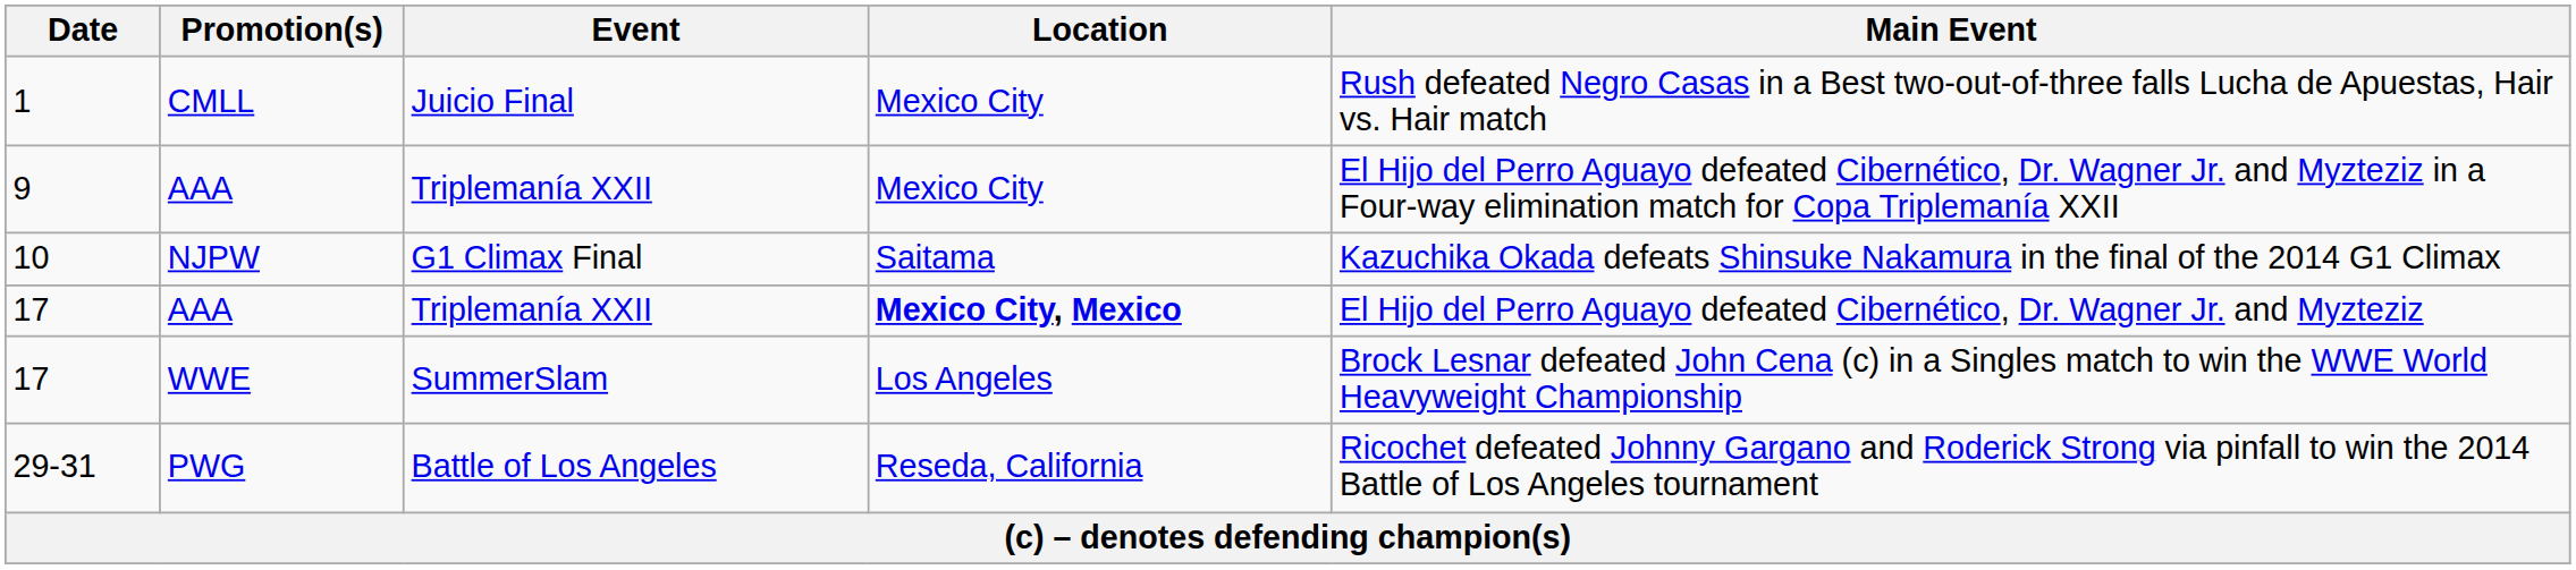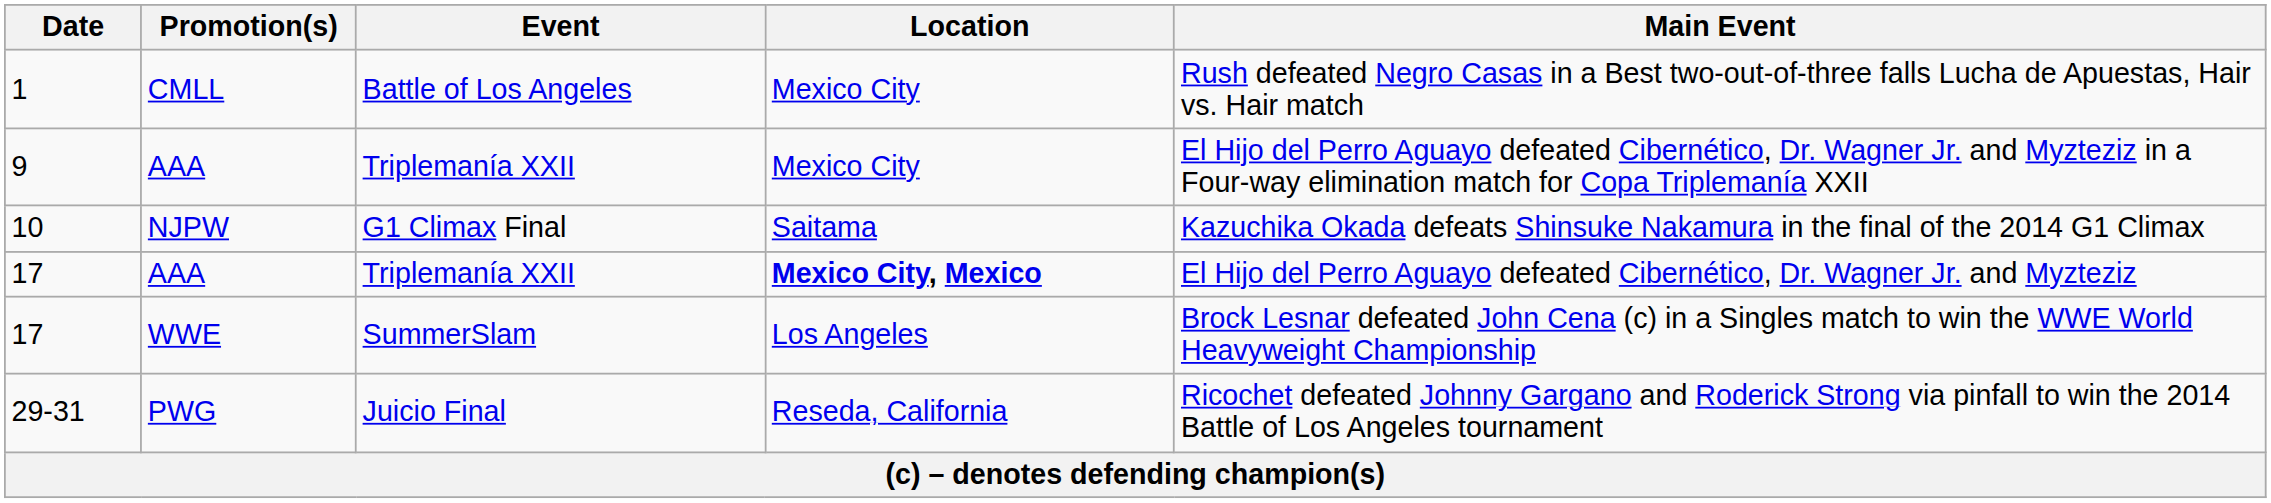 <table class="wikitable" style="width:100%;">
 <tr>
 <th width=5%>Date</th>
 <th width=5%>Promotion(s)</th>
 <th width=15%>Event</th>
 <th width=15%>Location</th>
 <th width=40%>Main Event</th>
 </tr>
 <tr>
 <td>1</td>
 <td><a href='#'>CMLL</a></td>
-<td><a href='#'>Juicio Final</a></td>
+<td><a href='#'>Battle of Los Angeles</a></td>
 <td><a href='#'>Mexico City</a></td>
 <td><a href='#'>Rush</a> defeated <a href='#'>Negro Casas</a> in a Best two-out-of-three falls Lucha de Apuestas, Hair vs. Hair match</td>
 </tr>
 <tr>
 <td>9</td>
 <td><a href='#'>AAA</a></td>
 <td><a href='#'>Triplemanía XXII</a></td>
 <td><a href='#'>Mexico City</a></td>
 <td><a href='#'>El Hijo del Perro Aguayo</a> defeated <a href='#'>Cibernético</a>, <a href='#'>Dr. Wagner Jr.</a> and <a href='#'>Myzteziz</a> in a Four-way elimination match for <a href='#'>Copa Triplemanía</a> XXII</td>
 </tr>
 <tr>
 <td>10</td>
 <td><a href='#'>NJPW</a></td>
 <td><a href='#'>G1 Climax</a> Final</td>
 <td><a href='#'>Saitama</a></td>
 <td><a href='#'>Kazuchika Okada</a> defeats <a href='#'>Shinsuke Nakamura</a> in the final of the 2014 G1 Climax</td>
 </tr>
 <tr>
 <td>17</td>
 <td><a href='#'>AAA</a></td>
 <td><a href='#'>Triplemanía XXII</a></td>
 <td><strong><a href='#'>Mexico City</a>, <a href='#'>Mexico</a></strong></td>
 <td><a href='#'>El Hijo del Perro Aguayo</a> defeated <a href='#'>Cibernético</a>, <a href='#'>Dr. Wagner Jr.</a> and <a href='#'>Myzteziz</a></td>
 </tr>
 <tr>
 <td>17</td>
 <td><a href='#'>WWE</a></td>
 <td><a href='#'>SummerSlam</a></td>
 <td><a href='#'>Los Angeles</a></td>
 <td><a href='#'>Brock Lesnar</a> defeated <a href='#'>John Cena</a> (c) in a Singles match to win the <a href='#'>WWE World Heavyweight Championship</a></td>
 </tr>
 <tr>
 <td>29-31</td>
 <td><a href='#'>PWG</a></td>
-<td><a href='#'>Battle of Los Angeles</a></td>
+<td><a href='#'>Juicio Final</a></td>
 <td><a href='#'>Reseda, California</a></td>
 <td><a href='#'>Ricochet</a> defeated <a href='#'>Johnny Gargano</a> and <a href='#'>Roderick Strong</a> via pinfall to win the 2014 Battle of Los Angeles tournament</td>
 </tr>
 <tr>
 <th colspan="6">(c) – denotes defending champion(s)</th>
 </tr>
 </table>
